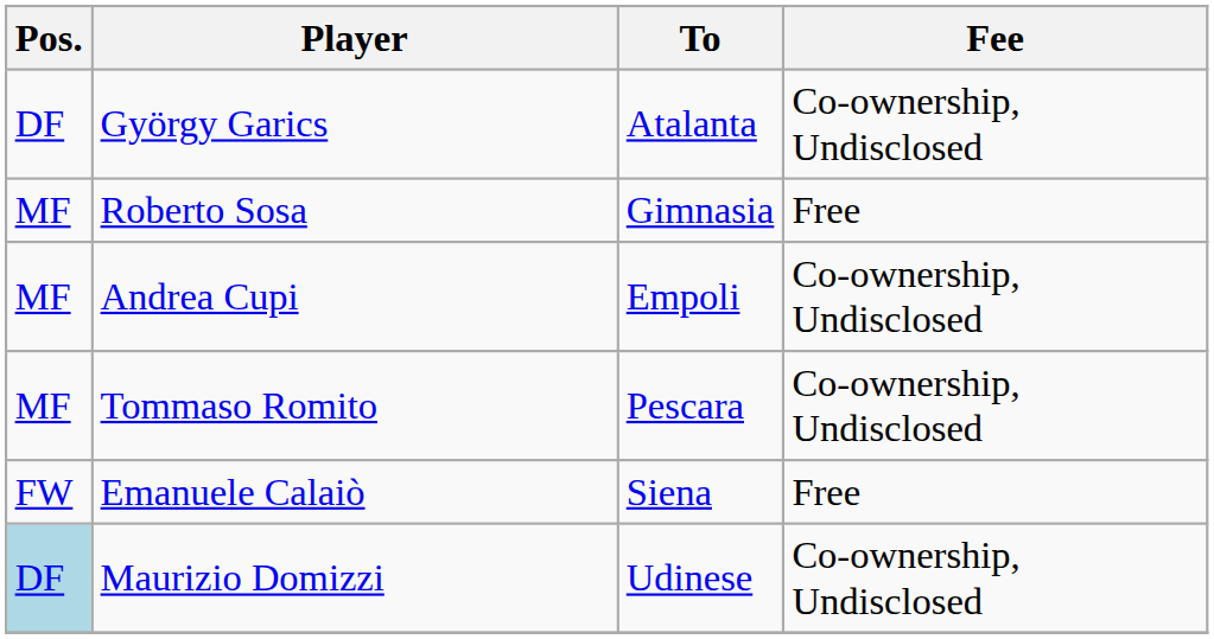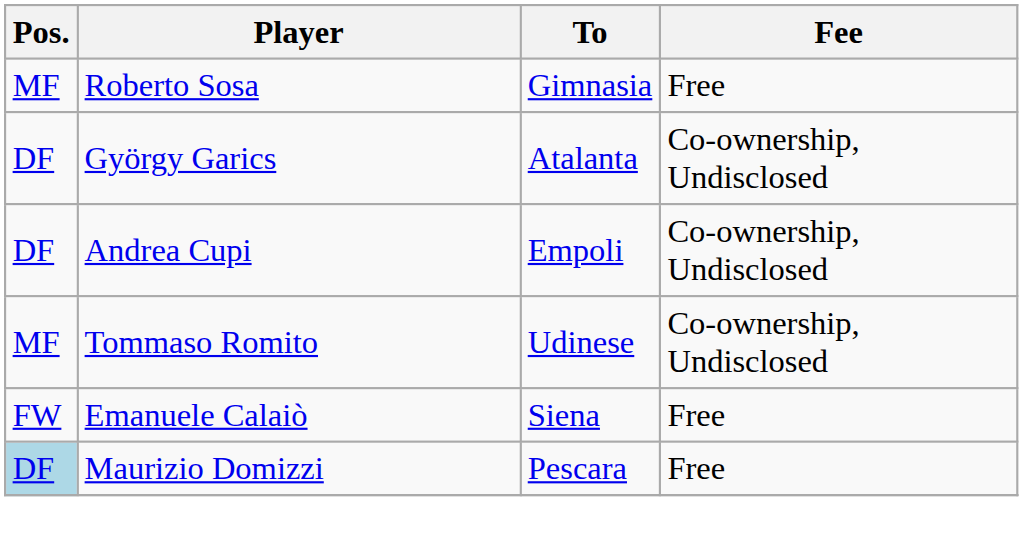 <table class="wikitable" style="font-size:95%;">
 <tr>
 <th width=15px>Pos.</th>
 <th width=200px>Player</th>
 <th width=50px>To</th>
 <th width=160px>Fee</th>
 </tr>
 <tr>
+<td><a href='#'>MF</a></td>
+<td> <a href='#'>Roberto Sosa</a></td>
+<td><a href='#'>Gimnasia</a></td>
+<td>Free</td>
+</tr>
+<tr>
 <td><a href='#'>DF</a></td>
 <td> <a href='#'>György Garics</a></td>
 <td><a href='#'>Atalanta</a></td>
 <td>Co-ownership, Undisclosed</td>
 </tr>
 <tr>
-<td><a href='#'>MF</a></td>
-<td> <a href='#'>Roberto Sosa</a></td>
-<td><a href='#'>Gimnasia</a></td>
-<td>Free</td>
-</tr>
-<tr>
-<td><a href='#'>MF</a></td>
+<td><a href='#'>DF</a></td>
 <td> <a href='#'>Andrea Cupi</a></td>
 <td><a href='#'>Empoli</a></td>
 <td>Co-ownership, Undisclosed</td>
 </tr>
 <tr>
 <td><a href='#'>MF</a></td>
 <td> <a href='#'>Tommaso Romito</a></td>
-<td><a href='#'>Pescara</a></td>
+<td><a href='#'>Udinese</a></td>
 <td>Co-ownership, Undisclosed</td>
 </tr>
 <tr>
 <td><a href='#'>FW</a></td>
 <td> <a href='#'>Emanuele Calaiò</a></td>
 <td><a href='#'>Siena</a></td>
 <td>Free</td>
 </tr>
 <tr>
 <td style="background: lightblue;"><a href='#'>DF</a></td>
 <td> <a href='#'>Maurizio Domizzi</a></td>
-<td><a href='#'>Udinese</a></td>
-<td>Co-ownership, Undisclosed</td>
+<td><a href='#'>Pescara</a></td>
+<td>Free</td>
 </tr>
 <tr>
 </tr>
 </table>
